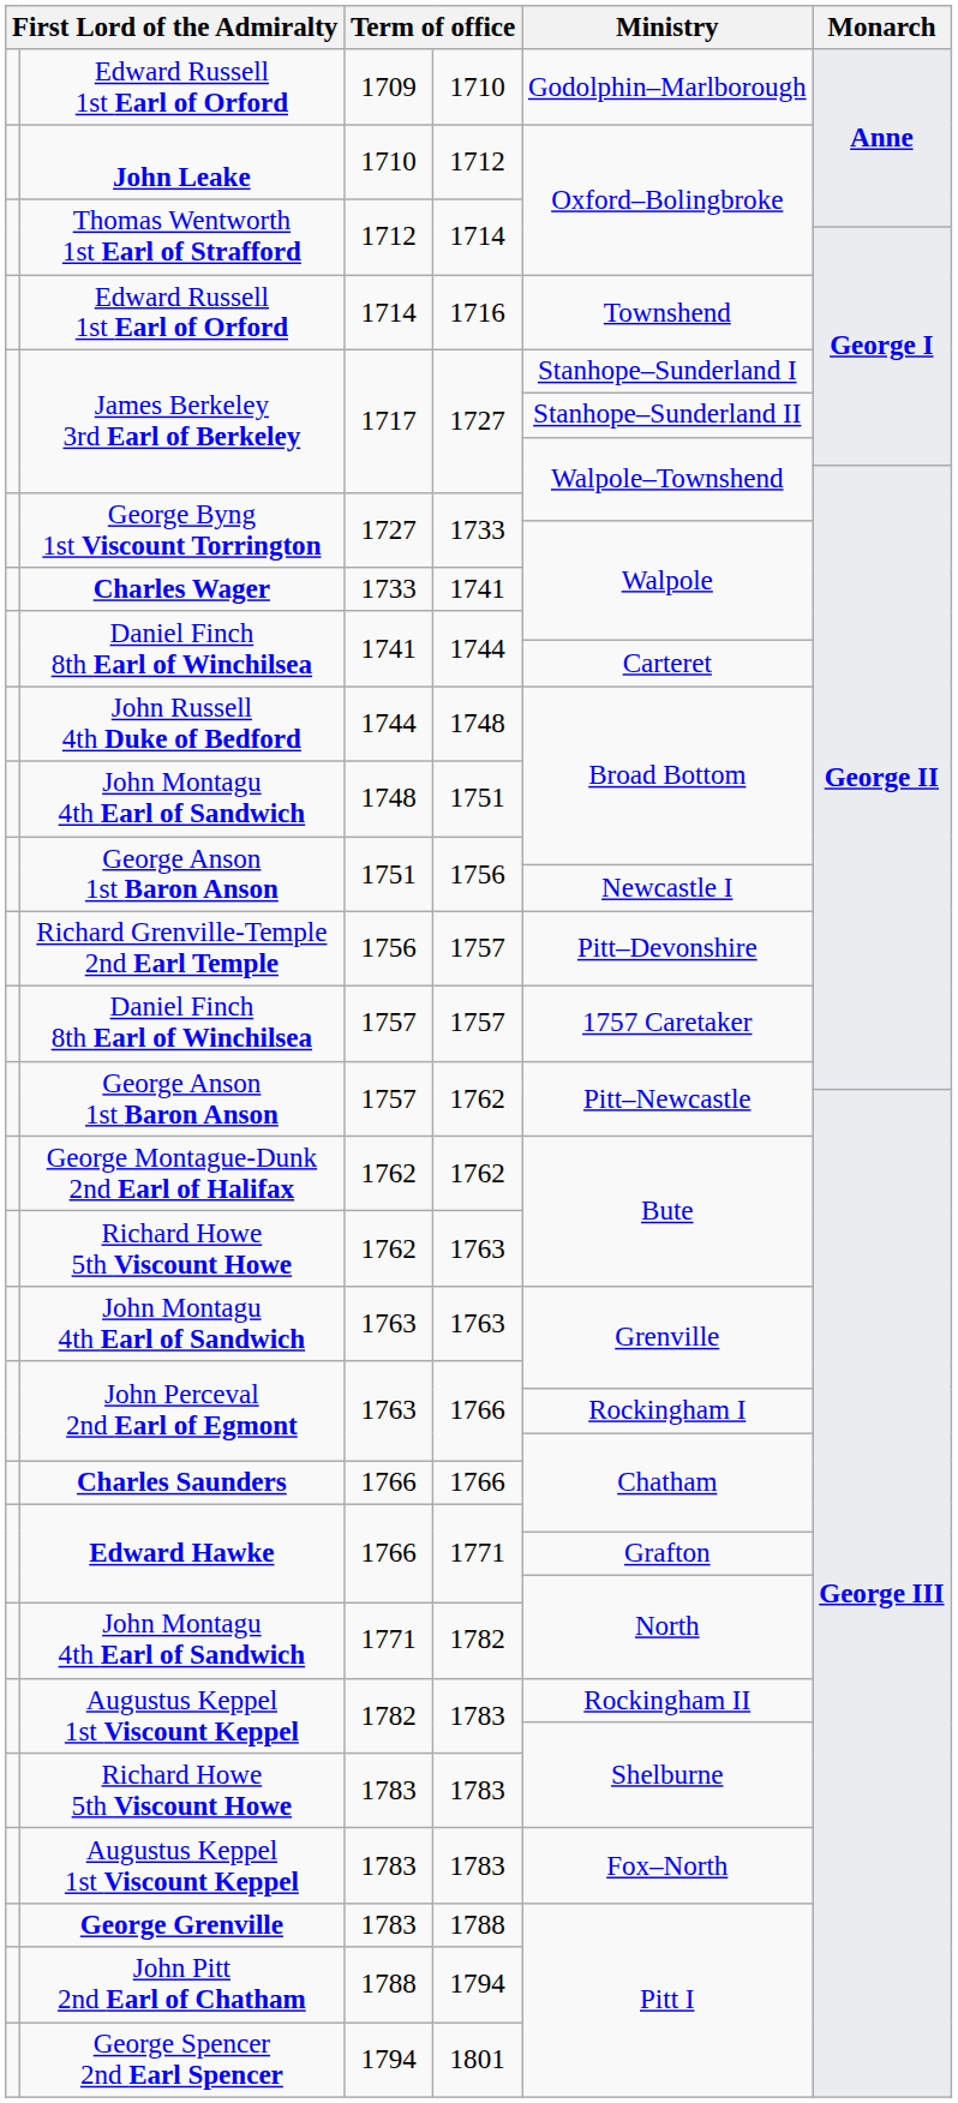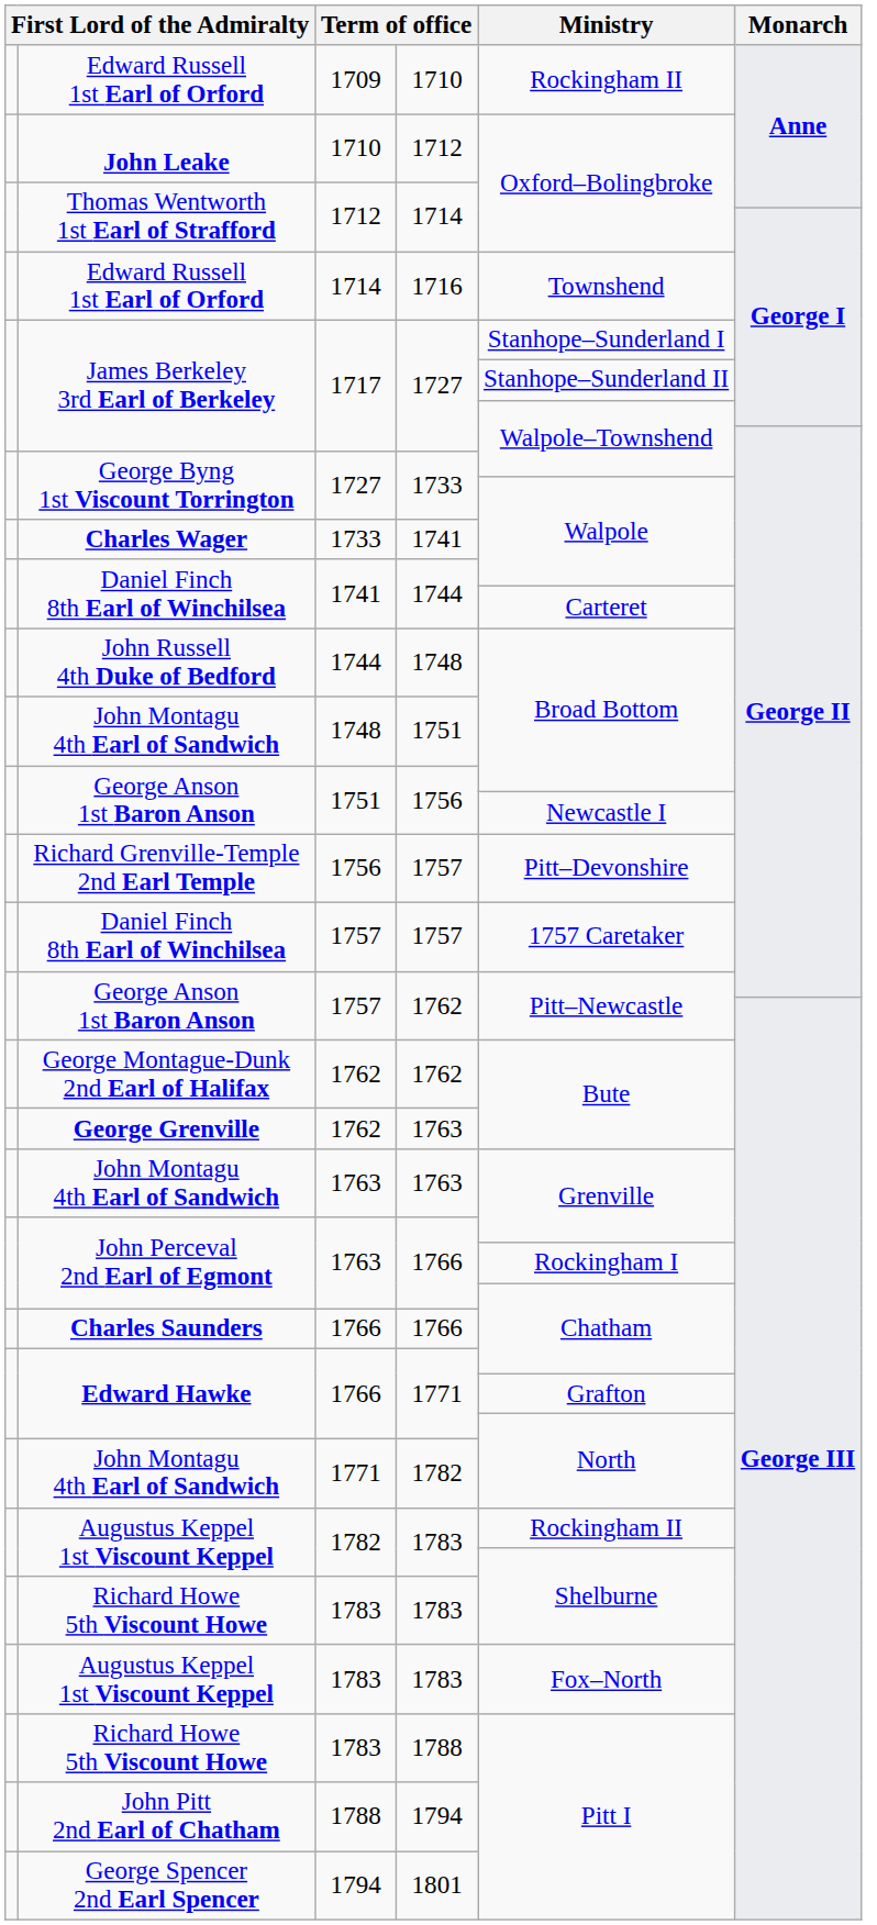 <table class="wikitable" style="text-align:Center">
 <tr>
 <th colspan=2>First Lord of the Admiralty</th>
 <th colspan=2>Term of office</th>
 <th>Ministry</th>
 <th>Monarch</th>
 </tr>
 <tr style="height:1em">
 <td></td>
 <td style="white-space: nowrap;"><a href='#'>Edward Russell<br>1st <strong>Earl of Orford</strong></a></td>
 <td>1709</td>
 <td>1710</td>
-<td><a href='#'>Godolphin–Marlborough</a><br></td>
+<td><a href='#'>Rockingham II</a></td>
 <td rowspan=3 style="background:#EAECF0"><a href='#'><strong>Anne</strong></a><br></td>
 </tr>
 <tr style="height:1em">
 <td></td>
 <td><a href='#'><br><strong>John Leake</strong></a><br></td>
 <td>1710</td>
 <td>1712</td>
 <td rowspan=3 ><a href='#'>Oxford–Bolingbroke</a></td>
 </tr>
 <tr style="height:1em">
 <td rowspan=2></td>
 <td rowspan=2><a href='#'>Thomas Wentworth<br>1st <strong>Earl of Strafford</strong></a></td>
 <td rowspan=2>1712</td>
 <td rowspan=2>1714</td>
 </tr>
 <tr style="height:1em">
 <td rowspan=5 style="background:#EAECF0"><a href='#'><strong>George I</strong></a><br></td>
 </tr>
 <tr style="height:1em">
 <td></td>
 <td><a href='#'>Edward Russell<br>1st <strong>Earl of Orford</strong></a></td>
 <td>1714</td>
 <td>1716</td>
 <td><a href='#'>Townshend</a></td>
 </tr>
 <tr style="height:1em">
 <td rowspan=4></td>
 <td rowspan=4><a href='#'>James Berkeley<br>3rd <strong>Earl of Berkeley</strong></a></td>
 <td rowspan=4>1717</td>
 <td rowspan=4>1727</td>
 <td><a href='#'>Stanhope–Sunderland I</a></td>
 </tr>
 <tr style="height:1em">
 <td><a href='#'>Stanhope–Sunderland II</a></td>
 </tr>
 <tr style="height:1em">
 <td rowspan=3 ><a href='#'>Walpole–Townshend</a></td>
 </tr>
 <tr style="height:1em">
 <td rowspan=13 style="background:#EAECF0"><a href='#'><strong>George II</strong></a><br></td>
 </tr>
 <tr style="height:1em">
 <td rowspan=2></td>
 <td rowspan=2><a href='#'>George Byng<br>1st <strong>Viscount Torrington</strong></a></td>
 <td rowspan=2>1727</td>
 <td rowspan=2>1733</td>
 </tr>
 <tr style="height:1em">
 <td rowspan=3 ><a href='#'>Walpole</a></td>
 </tr>
 <tr style="height:1em">
 <td></td>
 <td><strong><a href='#'>Charles Wager</a></strong><br></td>
 <td>1733</td>
 <td>1741</td>
 </tr>
 <tr style="height:1em">
 <td rowspan=2></td>
 <td rowspan=2><a href='#'>Daniel Finch<br>8th <strong>Earl of Winchilsea</strong></a></td>
 <td rowspan=2>1741</td>
 <td rowspan=2>1744</td>
 </tr>
 <tr style="height:1em">
 <td><a href='#'>Carteret</a></td>
 </tr>
 <tr style="height:1em">
 <td></td>
 <td><a href='#'>John Russell<br>4th <strong>Duke of Bedford</strong></a></td>
 <td>1744</td>
 <td>1748</td>
 <td rowspan=3 ><a href='#'>Broad Bottom<br></a></td>
 </tr>
 <tr style="height:1em">
 <td></td>
 <td><a href='#'>John Montagu<br>4th <strong>Earl of Sandwich</strong></a></td>
 <td>1748</td>
 <td>1751</td>
 </tr>
 <tr style="height:1em">
 <td rowspan=2></td>
 <td rowspan=2><a href='#'>George Anson<br>1st <strong>Baron Anson</strong></a></td>
 <td rowspan=2>1751</td>
 <td rowspan=2>1756</td>
 </tr>
 <tr style="height:1em">
 <td><a href='#'>Newcastle I</a></td>
 </tr>
 <tr style="height:1em">
 <td></td>
 <td><a href='#'>Richard Grenville-Temple<br>2nd <strong>Earl Temple</strong></a></td>
 <td>1756</td>
 <td>1757</td>
 <td><a href='#'>Pitt–Devonshire</a></td>
 </tr>
 <tr style="height:1em">
 <td></td>
 <td><a href='#'>Daniel Finch<br>8th <strong>Earl of Winchilsea</strong></a></td>
 <td>1757</td>
 <td>1757</td>
 <td><a href='#'>1757 Caretaker</a></td>
 </tr>
 <tr style="height:1em">
 <td rowspan=2></td>
 <td rowspan=2><a href='#'>George Anson<br>1st <strong>Baron Anson</strong></a></td>
 <td rowspan=2>1757</td>
 <td rowspan=2>1762</td>
 <td rowspan=2 ><a href='#'>Pitt–Newcastle</a></td>
 </tr>
 <tr style="height:1em">
 <td rowspan=19 style="background:#EAECF0"><a href='#'><strong>George III</strong></a><br></td>
 </tr>
 <tr style="height:1em">
 <td></td>
 <td><a href='#'>George Montague-Dunk<br>2nd <strong>Earl of Halifax</strong></a></td>
 <td>1762</td>
 <td>1762</td>
 <td rowspan=2 ><a href='#'>Bute</a><br></td>
 </tr>
 <tr style="height:1em">
 <td></td>
-<td><a href='#'>Richard Howe<br>5th <strong>Viscount Howe</strong></a></td>
+<td><strong><a href='#'>George Grenville</a></strong><br></td>
 <td>1762</td>
 <td>1763</td>
 </tr>
 <tr style="height:1em">
 <td></td>
 <td><a href='#'>John Montagu<br>4th <strong>Earl of Sandwich</strong></a></td>
 <td>1763</td>
 <td>1763</td>
 <td rowspan=2 ><a href='#'>Grenville</a></td>
 </tr>
 <tr style="height:1em">
 <td rowspan=3></td>
 <td rowspan=3><a href='#'>John Perceval<br>2nd <strong>Earl of Egmont</strong></a></td>
 <td rowspan=3>1763</td>
 <td rowspan=3>1766</td>
 </tr>
 <tr style="height:1em">
 <td><a href='#'>Rockingham I</a></td>
 </tr>
 <tr style="height:1em">
 <td rowspan=3 ><a href='#'>Chatham</a><br></td>
 </tr>
 <tr style="height:1em">
 <td></td>
 <td><a href='#'><strong>Charles Saunders</strong></a><br></td>
 <td>1766</td>
 <td>1766</td>
 </tr>
 <tr style="height:1em">
 <td rowspan=3></td>
 <td rowspan=3><a href='#'><strong>Edward Hawke</strong></a><br></td>
 <td rowspan=3>1766</td>
 <td rowspan=3>1771</td>
 </tr>
 <tr style="height:1em">
 <td><a href='#'>Grafton</a></td>
 </tr>
 <tr style="height:1em">
 <td rowspan=2 ><a href='#'>North</a></td>
 </tr>
 <tr style="height:1em">
 <td></td>
 <td><a href='#'>John Montagu<br>4th <strong>Earl of Sandwich</strong></a></td>
 <td>1771</td>
 <td>1782</td>
 </tr>
 <tr style="height:1em">
 <td rowspan=2></td>
 <td rowspan=2><a href='#'>Augustus Keppel<br>1st <strong>Viscount Keppel</strong></a></td>
 <td rowspan=2>1782</td>
 <td rowspan=2>1783</td>
 <td><a href='#'>Rockingham II</a></td>
 </tr>
 <tr style="height:1em">
 <td rowspan=2 ><a href='#'>Shelburne</a><br></td>
 </tr>
 <tr style="height:1em">
 <td></td>
 <td><a href='#'>Richard Howe<br>5th <strong>Viscount Howe</strong></a></td>
 <td>1783</td>
 <td>1783</td>
 </tr>
 <tr style="height:1em">
 <td></td>
 <td><a href='#'>Augustus Keppel<br>1st <strong>Viscount Keppel</strong></a></td>
 <td>1783</td>
 <td>1783</td>
 <td><a href='#'>Fox–North</a></td>
 </tr>
 <tr style="height:1em">
 <td></td>
-<td><strong><a href='#'>George Grenville</a></strong><br></td>
+<td><a href='#'>Richard Howe<br>5th <strong>Viscount Howe</strong></a></td>
 <td>1783</td>
 <td>1788</td>
 <td rowspan=3 ><a href='#'>Pitt I</a></td>
 </tr>
 <tr style="height:1em">
 <td></td>
 <td><a href='#'>John Pitt<br>2nd <strong>Earl of Chatham</strong></a></td>
 <td>1788</td>
 <td>1794</td>
 </tr>
 <tr style="height:1em">
 <td></td>
 <td><a href='#'>George Spencer<br>2nd <strong>Earl Spencer</strong></a></td>
 <td>1794</td>
 <td>1801</td>
 </tr>
 </table>
